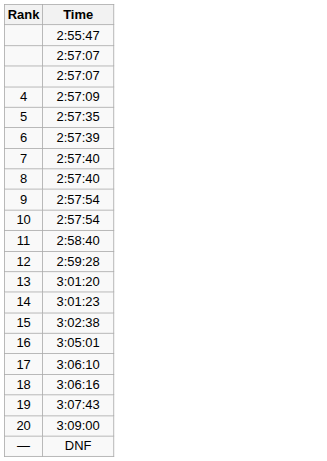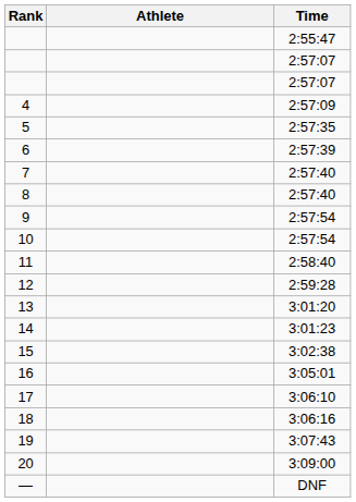 <table class=wikitable sortable| style="text-align:center">
 <tr>
 <th width=40>Rank</th>
+<th width=250>Athlete</th>
 <th width=80>Time</th>
 </tr>
 <tr>
 <td></td>
+<td align=left></td>
 <td>2:55:47</td>
 </tr>
 <tr>
 <td></td>
+<td align=left></td>
 <td>2:57:07</td>
 </tr>
 <tr>
 <td></td>
+<td align=left></td>
 <td>2:57:07</td>
 </tr>
 <tr>
 <td>4</td>
+<td align=left></td>
 <td>2:57:09</td>
 </tr>
 <tr>
 <td>5</td>
+<td align=left></td>
 <td>2:57:35</td>
 </tr>
 <tr>
 <td>6</td>
+<td align=left></td>
 <td>2:57:39</td>
 </tr>
 <tr>
 <td>7</td>
+<td align=left></td>
 <td>2:57:40</td>
 </tr>
 <tr>
 <td>8</td>
+<td align=left></td>
 <td>2:57:40</td>
 </tr>
 <tr>
 <td>9</td>
+<td align=left></td>
 <td>2:57:54</td>
 </tr>
 <tr>
 <td>10</td>
+<td align=left></td>
 <td>2:57:54</td>
 </tr>
 <tr>
 <td>11</td>
+<td align=left></td>
 <td>2:58:40</td>
 </tr>
 <tr>
 <td>12</td>
+<td align=left></td>
 <td>2:59:28</td>
 </tr>
 <tr>
 <td>13</td>
+<td align=left></td>
 <td>3:01:20</td>
 </tr>
 <tr>
 <td>14</td>
+<td align=left></td>
 <td>3:01:23</td>
 </tr>
 <tr>
 <td>15</td>
+<td align=left></td>
 <td>3:02:38</td>
 </tr>
 <tr>
 <td>16</td>
+<td align=left></td>
 <td>3:05:01</td>
 </tr>
 <tr>
 <td>17</td>
+<td align=left></td>
 <td>3:06:10</td>
 </tr>
 <tr>
 <td>18</td>
+<td align=left></td>
 <td>3:06:16</td>
 </tr>
 <tr>
 <td>19</td>
+<td align=left></td>
 <td>3:07:43</td>
 </tr>
 <tr>
 <td>20</td>
+<td align=left></td>
 <td>3:09:00</td>
 </tr>
 <tr>
 <td>—</td>
+<td align=left></td>
 <td>DNF</td>
 </tr>
 </table>
